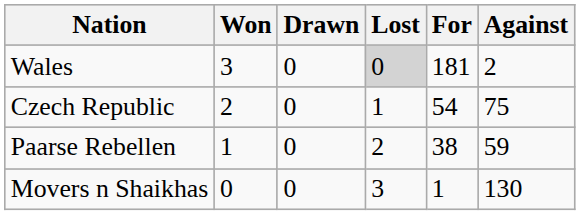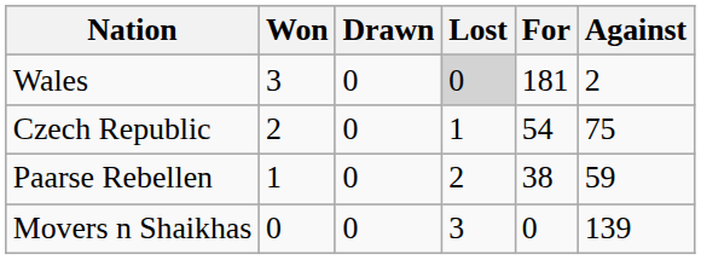 <table class="wikitable">
 <tr>
 <th>Nation</th>
 <th>Won</th>
 <th>Drawn</th>
 <th>Lost</th>
 <th>For</th>
 <th>Against</th>
 </tr>
 <tr>
 <td>Wales</td>
 <td>3</td>
 <td>0</td>
 <td style="background: lightgrey;">0</td>
 <td>181</td>
 <td>2</td>
 </tr>
 <tr>
 <td>Czech Republic</td>
 <td>2</td>
 <td>0</td>
 <td>1</td>
 <td>54</td>
 <td>75</td>
 </tr>
 <tr>
 <td>Paarse Rebellen</td>
 <td>1</td>
 <td>0</td>
 <td>2</td>
 <td>38</td>
 <td>59</td>
 </tr>
 <tr>
 <td>Movers n Shaikhas</td>
 <td>0</td>
 <td>0</td>
 <td>3</td>
-<td>1</td>
-<td>130</td>
+<td>0</td>
+<td>139</td>
 </tr>
 </table>
